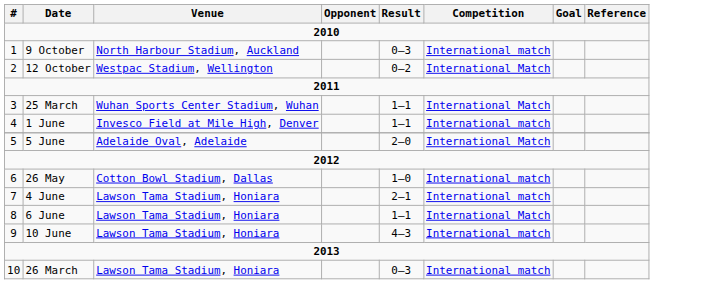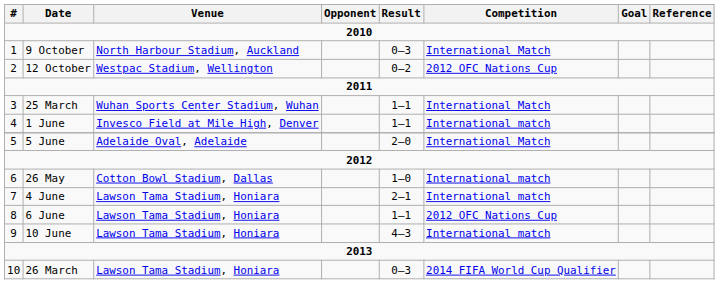 <table class="wikitable collapsible" style="font-size:90%">
 <tr>
 <th>#</th>
 <th>Date</th>
 <th>Venue</th>
 <th>Opponent</th>
 <th>Result</th>
 <th>Competition</th>
 <th>Goal</th>
 <th>Reference</th>
 </tr>
 <tr>
 <td colspan=8 align=center><strong>2010</strong></td>
 </tr>
 <tr>
 <td align=center>1</td>
 <td>9 October</td>
 <td><a href='#'>North Harbour Stadium</a>, <a href='#'>Auckland</a></td>
 <td></td>
 <td align=center>0–3</td>
-<td><a href='#'>International match</a></td>
+<td><a href='#'>International Match</a></td>
 <td></td>
 <td></td>
 </tr>
 <tr>
 <td align=center>2</td>
 <td>12 October</td>
 <td><a href='#'>Westpac Stadium</a>, <a href='#'>Wellington</a></td>
 <td></td>
 <td align=center>0–2</td>
-<td><a href='#'>International Match</a></td>
+<td><a href='#'>2012 OFC Nations Cup</a></td>
 <td></td>
 <td></td>
 </tr>
 <tr>
 <td colspan="8" style="text-align:center;"><strong>2011</strong></td>
 </tr>
 <tr>
 <td align=center>3</td>
 <td>25 March</td>
 <td><a href='#'>Wuhan Sports Center Stadium</a>, <a href='#'>Wuhan</a></td>
 <td></td>
 <td align=center>1–1</td>
 <td><a href='#'>International Match</a></td>
 <td></td>
 <td></td>
 </tr>
 <tr>
 <td align=center>4</td>
 <td>1 June</td>
 <td><a href='#'>Invesco Field at Mile High</a>, <a href='#'>Denver</a></td>
 <td></td>
 <td align=center>1–1</td>
 <td><a href='#'>International match</a></td>
 <td></td>
 <td></td>
 </tr>
 <tr>
 </tr>
 <tr>
 <td align=center>5</td>
 <td>5 June</td>
 <td><a href='#'>Adelaide Oval</a>, <a href='#'>Adelaide</a></td>
 <td></td>
 <td align=center>2–0</td>
 <td><a href='#'>International Match</a></td>
 <td></td>
 <td></td>
 </tr>
 <tr>
 <td colspan="8" style="text-align:center;"><strong>2012</strong></td>
 </tr>
 <tr>
 <td align=center>6</td>
 <td>26 May</td>
 <td><a href='#'>Cotton Bowl Stadium</a>, <a href='#'>Dallas</a></td>
 <td></td>
 <td align=center>1–0</td>
 <td><a href='#'>International match</a></td>
 <td></td>
 <td></td>
 </tr>
 <tr>
 <td align=center>7</td>
 <td>4 June</td>
 <td><a href='#'>Lawson Tama Stadium</a>, <a href='#'>Honiara</a></td>
 <td></td>
 <td align=center>2–1</td>
 <td><a href='#'>International match</a></td>
 <td></td>
 <td></td>
 </tr>
 <tr>
 <td align=center>8</td>
 <td>6 June</td>
 <td><a href='#'>Lawson Tama Stadium</a>, <a href='#'>Honiara</a></td>
 <td></td>
 <td align=center>1–1</td>
-<td><a href='#'>International Match</a></td>
+<td><a href='#'>2012 OFC Nations Cup</a></td>
 <td></td>
 <td></td>
 </tr>
 <tr>
 <td align=center>9</td>
 <td>10 June</td>
 <td><a href='#'>Lawson Tama Stadium</a>, <a href='#'>Honiara</a></td>
 <td></td>
 <td align=center>4–3</td>
 <td><a href='#'>International match</a></td>
 <td></td>
 <td></td>
 </tr>
 <tr>
 <td colspan=8 align=center><strong>2013</strong></td>
 </tr>
 <tr>
 <td align=center>10</td>
 <td>26 March</td>
 <td><a href='#'>Lawson Tama Stadium</a>, <a href='#'>Honiara</a></td>
 <td></td>
 <td align=center>0–3</td>
-<td><a href='#'>International match</a></td>
+<td><a href='#'>2014 FIFA World Cup Qualifier</a></td>
 <td></td>
 <td></td>
 </tr>
 </table>
